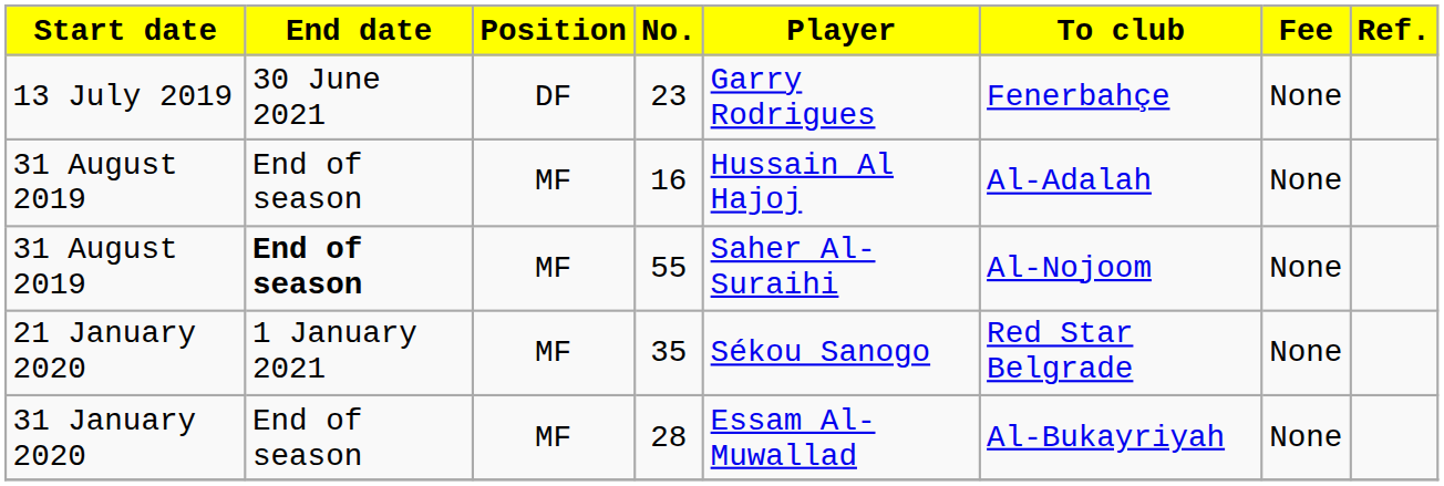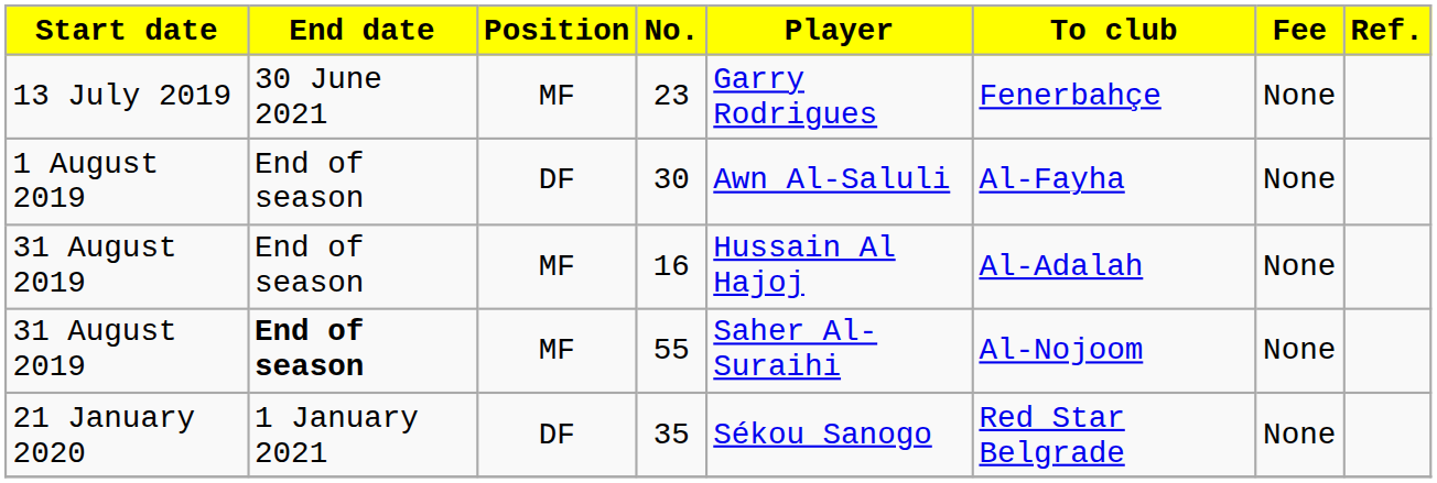 <table class="wikitable sortable">
 <tr>
 <th style="background:yellow; color:black;"><strong>Start date</strong></th>
 <th style="background:yellow; color:black;"><strong>End date</strong></th>
 <th style="background:yellow; color:black;"><strong>Position</strong></th>
 <th style="background:yellow; color:black;"><strong>No.</strong></th>
 <th style="background:yellow; color:black;"><strong>Player</strong></th>
 <th style="background:yellow; color:black;"><strong>To club</strong></th>
 <th style="background:yellow; color:black;"><strong>Fee</strong></th>
 <th style="background:yellow; color:black;"><strong>Ref.</strong></th>
 </tr>
 <tr>
 <td>13 July 2019</td>
 <td>30 June 2021</td>
-<td style="text-align:center;">DF</td>
+<td style="text-align:center;">MF</td>
 <td style="text-align:center;">23</td>
 <td style="text-align:left;"> <a href='#'>Garry Rodrigues</a></td>
 <td style="text-align:left;"> <a href='#'>Fenerbahçe</a></td>
+<td>None</td>
+<td></td>
+</tr>
+<tr>
+<td>1 August 2019</td>
+<td>End of season</td>
+<td style="text-align:center;">DF</td>
+<td style="text-align:center;">30</td>
+<td style="text-align:left;"> <a href='#'>Awn Al-Saluli</a></td>
+<td style="text-align:left;"> <a href='#'>Al-Fayha</a></td>
 <td>None</td>
 <td></td>
 </tr>
 <tr>
 <td>31 August 2019</td>
 <td>End of season</td>
 <td style="text-align:center;">MF</td>
 <td style="text-align:center;">16</td>
 <td style="text-align:left;"> <a href='#'>Hussain Al Hajoj</a></td>
 <td style="text-align:left;"> <a href='#'>Al-Adalah</a></td>
 <td>None</td>
 <td></td>
 </tr>
 <tr>
 <td>31 August 2019</td>
 <td><strong>End of season</strong></td>
 <td style="text-align:center;">MF</td>
 <td style="text-align:center;">55</td>
 <td style="text-align:left;"> <a href='#'>Saher Al-Suraihi</a></td>
 <td style="text-align:left;"> <a href='#'>Al-Nojoom</a></td>
 <td>None</td>
 <td></td>
 </tr>
 <tr>
 <td>21 January 2020</td>
 <td>1 January 2021</td>
-<td style="text-align:center;">MF</td>
+<td style="text-align:center;">DF</td>
 <td style="text-align:center;">35</td>
 <td style="text-align:left;"> <a href='#'>Sékou Sanogo</a></td>
 <td style="text-align:left;"> <a href='#'>Red Star Belgrade</a></td>
 <td>None</td>
 <td></td>
 </tr>
 <tr>
-<td>31 January 2020</td>
-<td>End of season</td>
-<td style="text-align:center;">MF</td>
-<td style="text-align:center;">28</td>
-<td style="text-align:left;"> <a href='#'>Essam Al-Muwallad</a></td>
-<td style="text-align:left;"> <a href='#'>Al-Bukayriyah</a></td>
-<td>None</td>
-<td></td>
-</tr>
-<tr>
 </tr>
 </table>
